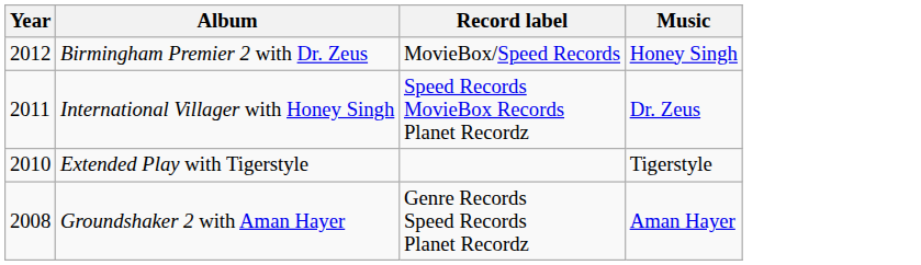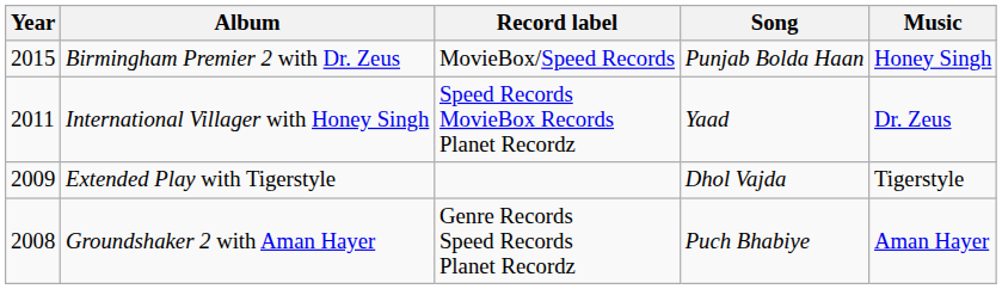 <table class=wikitable>
 <tr>
 <th>Year</th>
 <th>Album</th>
 <th>Record label</th>
+<th>Song</th>
 <th>Music</th>
 </tr>
 <tr>
-<td>2012</td>
+<td>2015</td>
 <td><em>Birmingham Premier 2</em> with <a href='#'>Dr. Zeus</a></td>
 <td>MovieBox/<a href='#'>Speed Records</a></td>
+<td><em>Punjab Bolda Haan</em></td>
 <td><a href='#'>Honey Singh</a></td>
 </tr>
 <tr>
 <td>2011</td>
 <td><em>International Villager</em> with <a href='#'>Honey Singh</a></td>
 <td><a href='#'>Speed Records</a><br><a href='#'>MovieBox Records</a><br>Planet Recordz</td>
+<td><em>Yaad</em></td>
 <td><a href='#'>Dr. Zeus</a></td>
 </tr>
 <tr>
-<td>2010</td>
+<td>2009</td>
 <td><em>Extended Play</em> with Tigerstyle</td>
 <td></td>
+<td><em>Dhol Vajda</em></td>
 <td>Tigerstyle</td>
 </tr>
 <tr>
 <td>2008</td>
 <td><em>Groundshaker 2</em> with <a href='#'>Aman Hayer</a></td>
 <td>Genre Records<br>Speed Records<br>Planet Recordz</td>
+<td><em>Puch Bhabiye</em></td>
 <td><a href='#'>Aman Hayer</a></td>
 </tr>
 </table>
